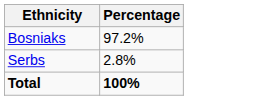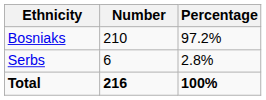 <table class="wikitable">
 <tr>
 <th width="100px">Ethnicity</th>
+<th width="80px">Number</th>
 <th width="80px">Percentage</th>
 </tr>
 <tr>
 <td><a href='#'>Bosniaks</a></td>
+<td>210</td>
 <td>97.2%</td>
 </tr>
 <tr>
 <td><a href='#'>Serbs</a></td>
+<td>6</td>
 <td>2.8%</td>
 </tr>
 <tr>
 <td><strong>Total</strong></td>
+<td><strong>216</strong></td>
 <td><strong>100%</strong></td>
 </tr>
 </table>
